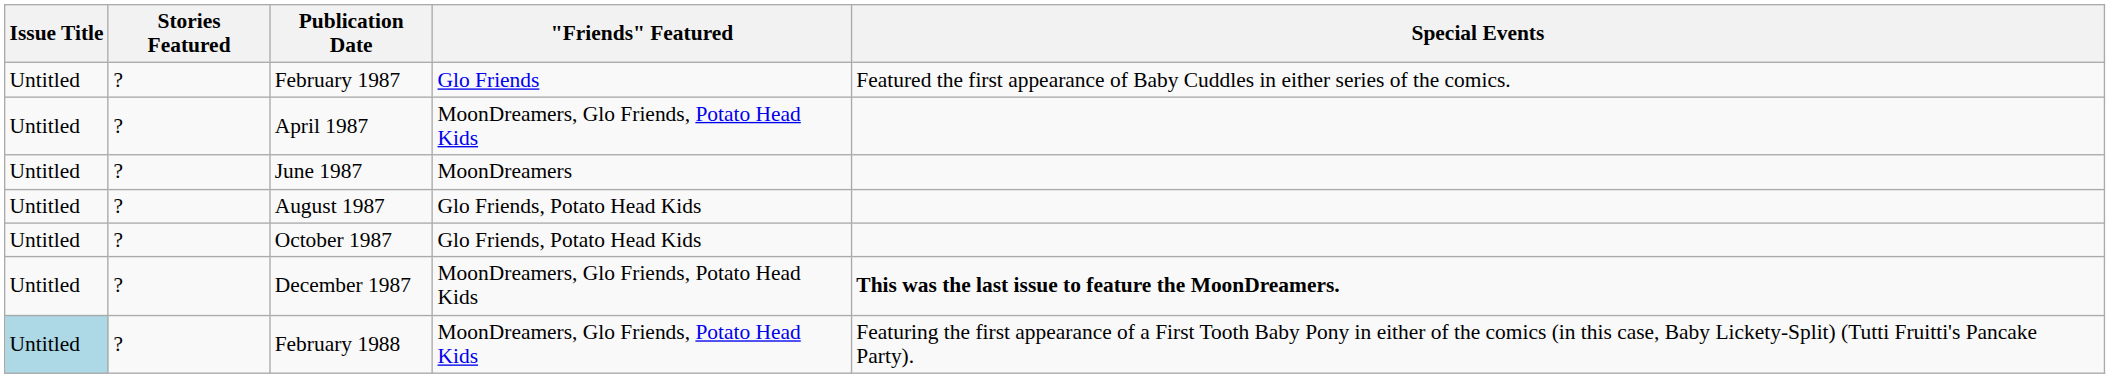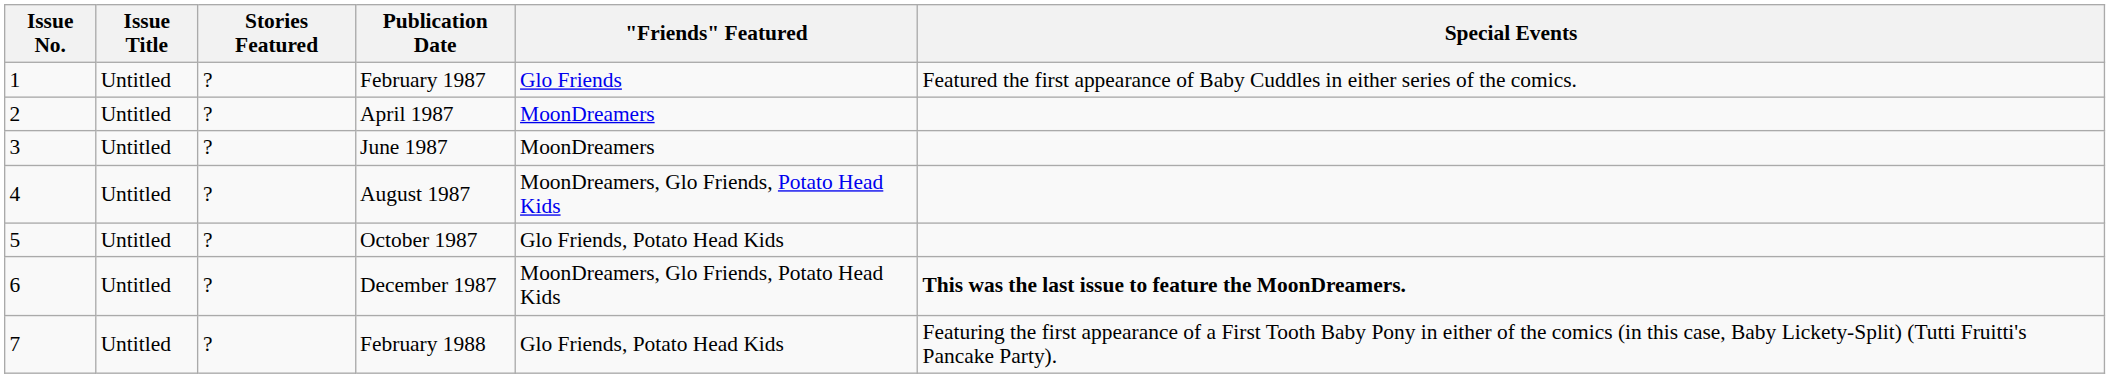 <table class="wikitable">
 <tr>
+<th>Issue No.</th>
 <th>Issue Title</th>
 <th>Stories Featured</th>
 <th>Publication Date</th>
 <th>"Friends" Featured</th>
 <th>Special Events</th>
 </tr>
 <tr>
+<td>1</td>
 <td>Untitled</td>
 <td>?</td>
 <td>February 1987</td>
 <td><a href='#'>Glo Friends</a></td>
 <td>Featured the first appearance of Baby Cuddles in either series of the comics.</td>
 </tr>
 <tr>
+<td>2</td>
 <td>Untitled</td>
 <td>?</td>
 <td>April 1987</td>
-<td>MoonDreamers, Glo Friends, <a href='#'>Potato Head Kids</a></td>
+<td><a href='#'>MoonDreamers</a></td>
 <td></td>
 </tr>
 <tr>
+<td>3</td>
 <td>Untitled</td>
 <td>?</td>
 <td>June 1987</td>
 <td>MoonDreamers</td>
 <td></td>
 </tr>
 <tr>
+<td>4</td>
 <td>Untitled</td>
 <td>?</td>
 <td>August 1987</td>
-<td>Glo Friends, Potato Head Kids</td>
+<td>MoonDreamers, Glo Friends, <a href='#'>Potato Head Kids</a></td>
 <td></td>
 </tr>
 <tr>
+<td>5</td>
 <td>Untitled</td>
 <td>?</td>
 <td>October 1987</td>
 <td>Glo Friends, Potato Head Kids</td>
 <td></td>
 </tr>
 <tr>
+<td>6</td>
 <td>Untitled</td>
 <td>?</td>
 <td>December 1987</td>
 <td>MoonDreamers, Glo Friends, Potato Head Kids</td>
 <td><strong>This was the last issue to feature the MoonDreamers.</strong></td>
 </tr>
 <tr>
-<td style="background: lightblue;">Untitled</td>
+<td>7</td>
+<td>Untitled</td>
 <td>?</td>
 <td>February 1988</td>
-<td>MoonDreamers, Glo Friends, <a href='#'>Potato Head Kids</a></td>
+<td>Glo Friends, Potato Head Kids</td>
 <td>Featuring the first appearance of a First Tooth Baby Pony in either of the comics (in this case, Baby Lickety-Split) (Tutti Fruitti's Pancake Party).</td>
 </tr>
 </table>
